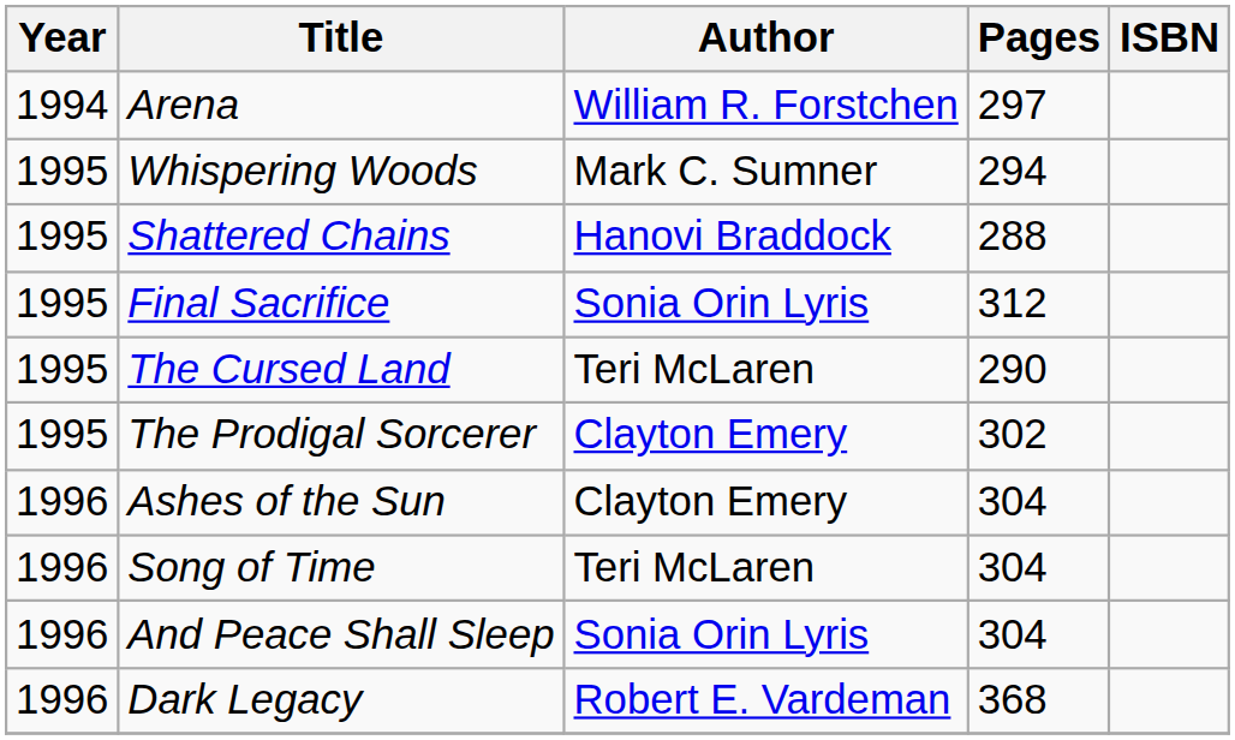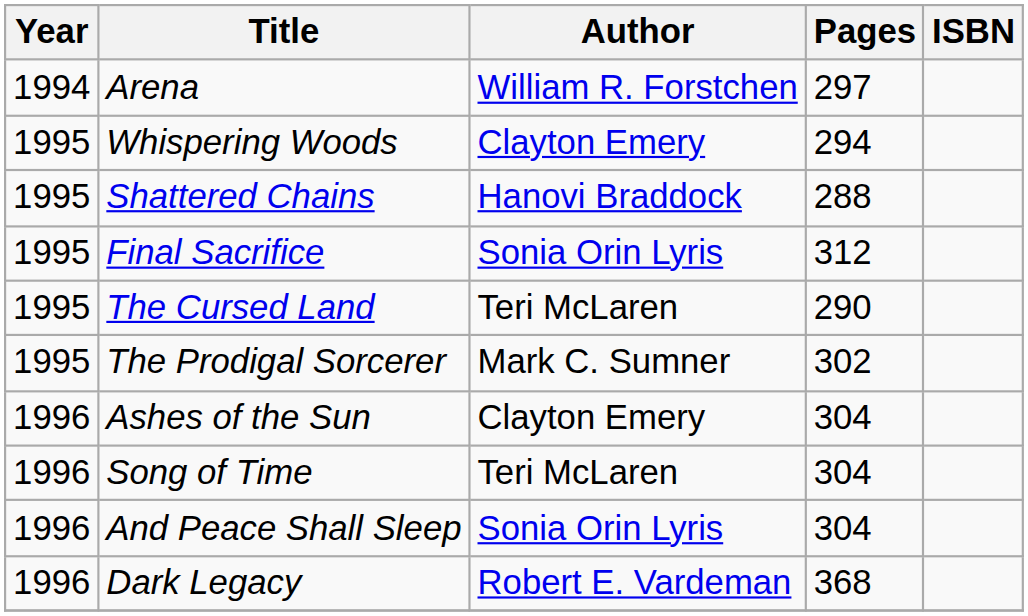 <table class="wikitable">
 <tr>
 <th>Year</th>
 <th>Title</th>
 <th>Author</th>
 <th>Pages</th>
 <th>ISBN</th>
 </tr>
 <tr>
 <td align="center">1994</td>
 <td><em>Arena</em></td>
 <td><a href='#'>William R. Forstchen</a></td>
 <td>297</td>
 <td align="center"></td>
 </tr>
 <tr>
 <td align="center">1995</td>
 <td><em>Whispering Woods</em></td>
-<td>Mark C. Sumner</td>
+<td><a href='#'>Clayton Emery</a></td>
 <td>294</td>
 <td align="center"></td>
 </tr>
 <tr>
 <td align="center">1995</td>
 <td><em><a href='#'>Shattered Chains</a></em></td>
 <td><a href='#'>Hanovi Braddock</a></td>
 <td>288</td>
 <td align="center"></td>
 </tr>
 <tr>
 <td align="center">1995</td>
 <td><em><a href='#'>Final Sacrifice</a></em></td>
 <td><a href='#'>Sonia Orin Lyris</a></td>
 <td>312</td>
 <td align="center"></td>
 </tr>
 <tr>
 <td align="center">1995</td>
 <td><em><a href='#'>The Cursed Land</a></em></td>
 <td>Teri McLaren</td>
 <td>290</td>
 <td align="center"></td>
 </tr>
 <tr>
 <td align="center">1995</td>
 <td><em>The Prodigal Sorcerer</em></td>
-<td><a href='#'>Clayton Emery</a></td>
+<td>Mark C. Sumner</td>
 <td>302</td>
 <td align="center"></td>
 </tr>
 <tr>
 <td align="center">1996</td>
 <td><em>Ashes of the Sun</em></td>
 <td>Clayton Emery</td>
 <td>304</td>
 <td align="center"></td>
 </tr>
 <tr>
 <td align="center">1996</td>
 <td><em>Song of Time</em></td>
 <td>Teri McLaren</td>
 <td>304</td>
 <td align="center"></td>
 </tr>
 <tr>
 <td align="center">1996</td>
 <td><em>And Peace Shall Sleep</em></td>
 <td><a href='#'>Sonia Orin Lyris</a></td>
 <td>304</td>
 <td align="center"></td>
 </tr>
 <tr>
 <td align="center">1996</td>
 <td><em>Dark Legacy</em></td>
 <td><a href='#'>Robert E. Vardeman</a></td>
 <td>368</td>
 <td align="center"></td>
 </tr>
 <tr>
 </tr>
 </table>
